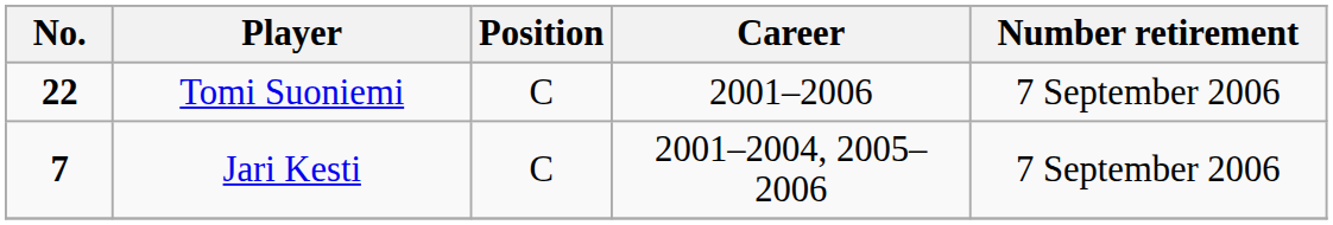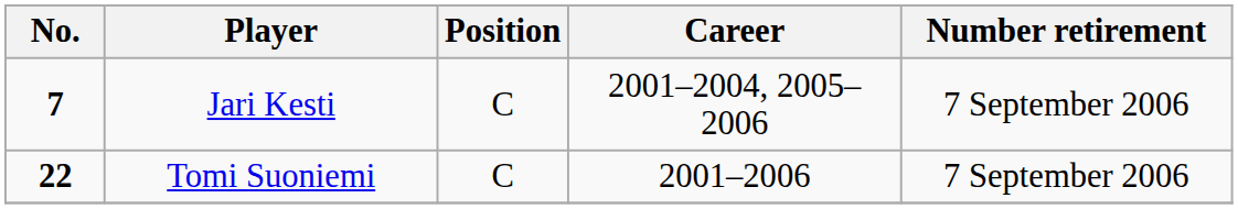 <table class="wikitable sortable" style="text-align:center">
 <tr>
 <th width=40px>No.</th>
 <th width=150px>Player</th>
 <th width=40px>Position</th>
 <th width=150px>Career</th>
 <th width=150px>Number retirement</th>
 </tr>
 <tr>
+<td><strong>7</strong></td>
+<td><a href='#'>Jari Kesti</a></td>
+<td>C</td>
+<td>2001–2004, 2005–2006</td>
+<td>7 September 2006</td>
+</tr>
+<tr>
 <td><strong>22</strong></td>
 <td><a href='#'>Tomi Suoniemi</a></td>
 <td>C</td>
 <td>2001–2006</td>
 <td>7 September 2006</td>
 </tr>
 <tr>
-<td><strong>7</strong></td>
-<td><a href='#'>Jari Kesti</a></td>
-<td>C</td>
-<td>2001–2004, 2005–2006</td>
-<td>7 September 2006</td>
-</tr>
-<tr>
 </tr>
 </table>
